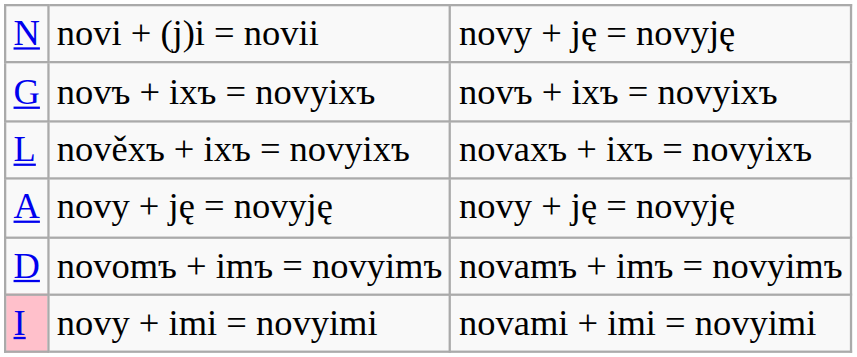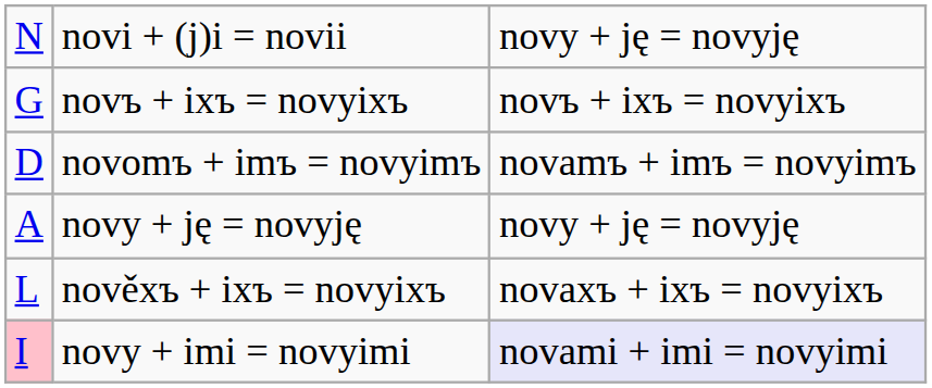 <table class="wikitable">
 <tr>
 <td><a href='#'>N</a></td>
 <td>novi + (j)i = novii</td>
 <td>novy + ję = novyję</td>
 </tr>
 <tr>
 <td><a href='#'>G</a></td>
 <td>novъ + ixъ = novyixъ</td>
 <td>novъ + ixъ = novyixъ</td>
 </tr>
 <tr>
-<td><a href='#'>L</a></td>
-<td>nověxъ + ixъ = novyixъ</td>
-<td>novaxъ + ixъ = novyixъ</td>
+<td><a href='#'>D</a></td>
+<td>novomъ + imъ = novyimъ</td>
+<td>novamъ + imъ = novyimъ</td>
 </tr>
 <tr>
 <td><a href='#'>A</a></td>
 <td>novy + ję = novyję</td>
 <td>novy + ję = novyję</td>
 </tr>
 <tr>
-<td><a href='#'>D</a></td>
-<td>novomъ + imъ = novyimъ</td>
-<td>novamъ + imъ = novyimъ</td>
+<td><a href='#'>L</a></td>
+<td>nověxъ + ixъ = novyixъ</td>
+<td>novaxъ + ixъ = novyixъ</td>
 </tr>
 <tr>
 <td style="background: pink;"><a href='#'>I</a></td>
 <td>novy + imi = novyimi</td>
-<td>novami + imi = novyimi</td>
+<td style="background: lavender;">novami + imi = novyimi</td>
 </tr>
 </table>
